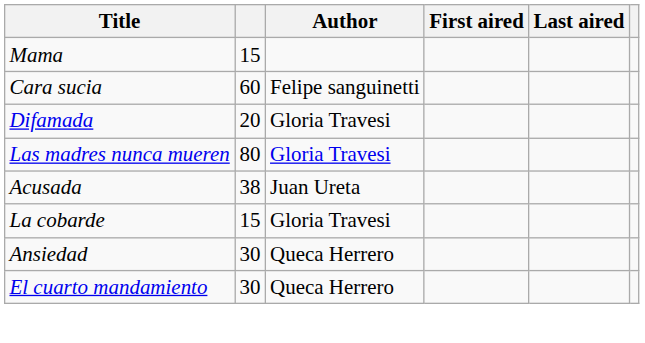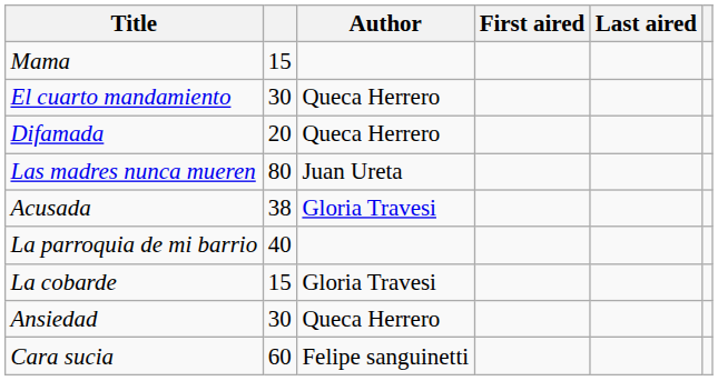 <table class="wikitable sortable">
 <tr>
 <th>Title</th>
 <th></th>
 <th>Author</th>
 <th>First aired</th>
 <th>Last aired</th>
 <th></th>
 </tr>
 <tr>
 <td><em>Mama</em></td>
 <td>15</td>
 <td></td>
 <td></td>
 <td></td>
 <td></td>
 </tr>
 <tr>
-<td><em> Cara sucia </em></td>
-<td>60</td>
-<td>Felipe sanguinetti</td>
+<td><em><a href='#'>El cuarto mandamiento</a></em></td>
+<td>30</td>
+<td>Queca Herrero</td>
 <td></td>
 <td></td>
 <td></td>
 </tr>
 <tr>
 <td><em><a href='#'>Difamada</a></em></td>
 <td>20</td>
-<td>Gloria Travesi</td>
+<td>Queca Herrero</td>
 <td></td>
 <td></td>
 <td></td>
 </tr>
 <tr>
 <td><em><a href='#'>Las madres nunca mueren</a></em></td>
 <td>80</td>
-<td><a href='#'>Gloria Travesi</a></td>
+<td>Juan Ureta</td>
 <td></td>
 <td></td>
 <td></td>
 </tr>
 <tr>
 <td><em>Acusada</em></td>
 <td>38</td>
-<td>Juan Ureta</td>
+<td><a href='#'>Gloria Travesi</a></td>
+<td></td>
+<td></td>
+<td></td>
+</tr>
+<tr>
+<td><em>La parroquia de mi barrio</em></td>
+<td>40</td>
+<td></td>
 <td></td>
 <td></td>
 <td></td>
 </tr>
 <tr>
 <td><em>La cobarde</em></td>
 <td>15</td>
 <td>Gloria Travesi</td>
 <td></td>
 <td></td>
 <td></td>
 </tr>
 <tr>
 <td><em>Ansiedad</em></td>
 <td>30</td>
 <td>Queca Herrero</td>
 <td></td>
 <td></td>
 <td></td>
 </tr>
 <tr>
-<td><em><a href='#'>El cuarto mandamiento</a></em></td>
-<td>30</td>
-<td>Queca Herrero</td>
+<td><em> Cara sucia </em></td>
+<td>60</td>
+<td>Felipe sanguinetti</td>
 <td></td>
 <td></td>
 <td></td>
 </tr>
 </table>
